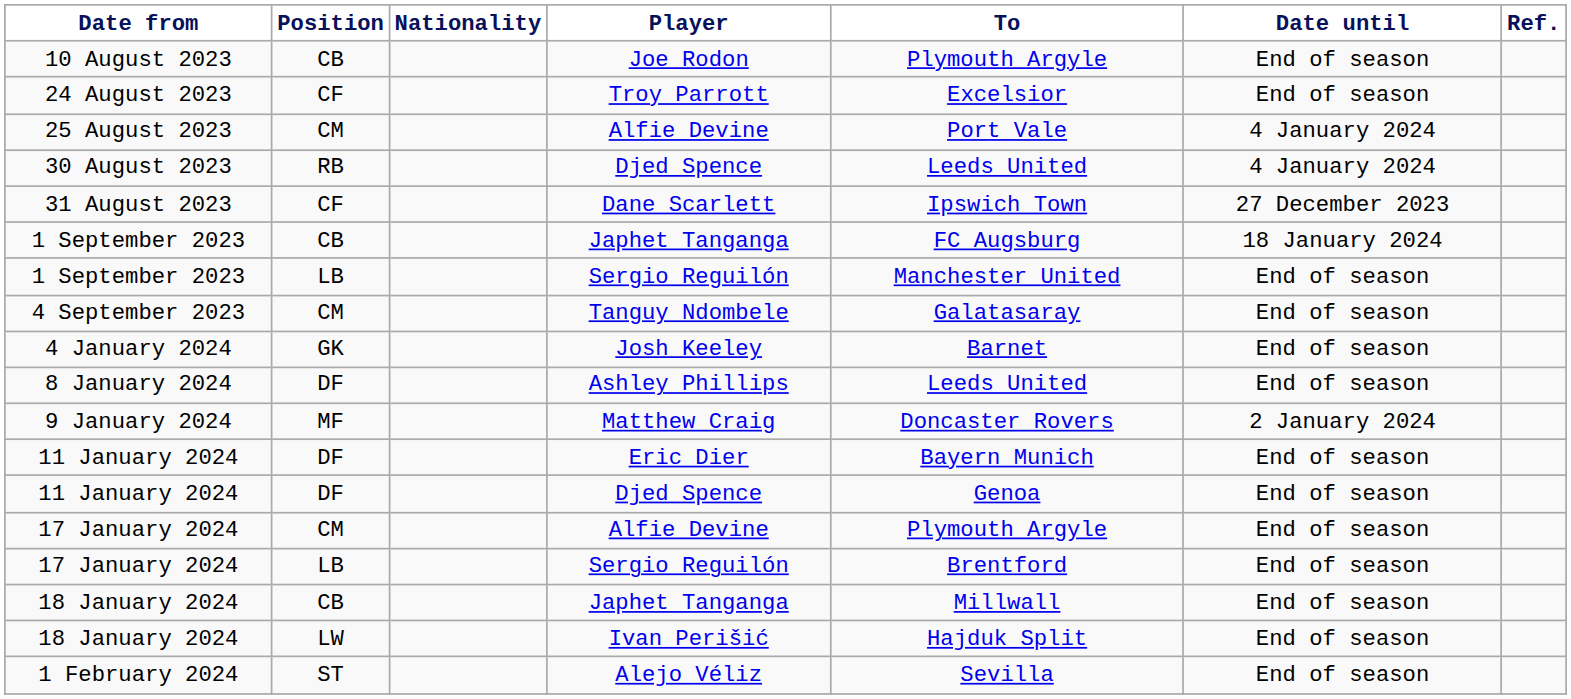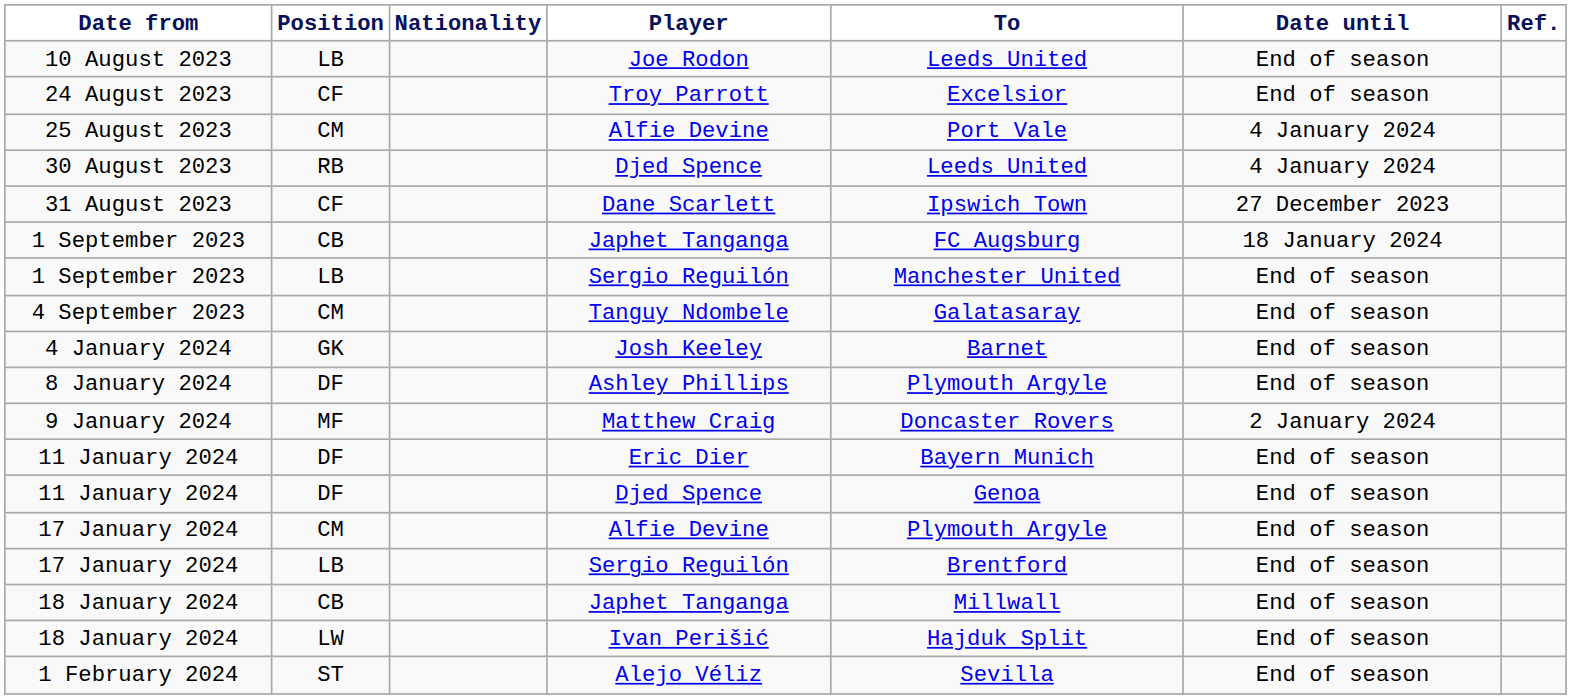 <table class="wikitable" style="text-align:center">
 <tr>
 <th style="background:#FFFFFF; color:#081159; width:150px;">Date from</th>
 <th style="background:#FFFFFF; color:#081159; width:50px;">Position</th>
 <th style="background:#FFFFFF; color:#081159; width:50px;">Nationality</th>
 <th style="background:#FFFFFF; color:#081159; width:160px;">Player</th>
 <th style="background:#FFFFFF; color:#081159; width:200px;">To</th>
 <th style="background:#FFFFFF; color:#081159; width:180px;">Date until</th>
 <th style="background:#FFFFFF; color:#081159; width:30px;">Ref.</th>
 </tr>
 <tr>
 <td>10 August 2023</td>
-<td>CB</td>
+<td>LB</td>
 <td></td>
 <td><a href='#'>Joe Rodon</a></td>
-<td> <a href='#'>Plymouth Argyle</a></td>
+<td> <a href='#'>Leeds United</a></td>
 <td>End of season</td>
 <td></td>
 </tr>
 <tr>
 <td>24 August 2023</td>
 <td>CF</td>
 <td></td>
 <td><a href='#'>Troy Parrott</a></td>
 <td> <a href='#'>Excelsior</a></td>
 <td>End of season</td>
 <td></td>
 </tr>
 <tr>
 <td>25 August 2023</td>
 <td>CM</td>
 <td></td>
 <td><a href='#'>Alfie Devine</a></td>
 <td> <a href='#'>Port Vale</a></td>
 <td>4 January 2024</td>
 <td></td>
 </tr>
 <tr>
 <td>30 August 2023</td>
 <td>RB</td>
 <td></td>
 <td><a href='#'>Djed Spence</a></td>
 <td> <a href='#'>Leeds United</a></td>
 <td>4 January 2024</td>
 <td></td>
 </tr>
 <tr>
 <td>31 August 2023</td>
 <td>CF</td>
 <td></td>
 <td><a href='#'>Dane Scarlett</a></td>
 <td> <a href='#'>Ipswich Town</a></td>
 <td>27 December 2023</td>
 <td></td>
 </tr>
 <tr>
 <td>1 September 2023</td>
 <td>CB</td>
 <td></td>
 <td><a href='#'>Japhet Tanganga</a></td>
 <td> <a href='#'>FC Augsburg</a></td>
 <td>18 January 2024</td>
 <td></td>
 </tr>
 <tr>
 <td>1 September 2023</td>
 <td>LB</td>
 <td></td>
 <td><a href='#'>Sergio Reguilón</a></td>
 <td> <a href='#'>Manchester United</a></td>
 <td>End of season</td>
 <td></td>
 </tr>
 <tr>
 <td>4 September 2023</td>
 <td>CM</td>
 <td></td>
 <td><a href='#'>Tanguy Ndombele</a></td>
 <td> <a href='#'>Galatasaray</a></td>
 <td>End of season</td>
 <td></td>
 </tr>
 <tr>
 <td>4 January 2024</td>
 <td>GK</td>
 <td></td>
 <td><a href='#'>Josh Keeley</a></td>
 <td> <a href='#'>Barnet</a></td>
 <td>End of season</td>
 <td></td>
 </tr>
 <tr>
 <td>8 January 2024</td>
 <td>DF</td>
 <td></td>
 <td><a href='#'>Ashley Phillips</a></td>
-<td> <a href='#'>Leeds United</a></td>
+<td> <a href='#'>Plymouth Argyle</a></td>
 <td>End of season</td>
 <td></td>
 </tr>
 <tr>
 <td>9 January 2024</td>
 <td>MF</td>
 <td></td>
 <td><a href='#'>Matthew Craig</a></td>
 <td> <a href='#'>Doncaster Rovers</a></td>
 <td>2 January 2024</td>
 <td></td>
 </tr>
 <tr>
 <td>11 January 2024</td>
 <td>DF</td>
 <td></td>
 <td><a href='#'>Eric Dier</a></td>
 <td> <a href='#'>Bayern Munich</a></td>
 <td>End of season</td>
 <td></td>
 </tr>
 <tr>
 <td>11 January 2024</td>
 <td>DF</td>
 <td></td>
 <td><a href='#'>Djed Spence</a></td>
 <td> <a href='#'>Genoa</a></td>
 <td>End of season</td>
 <td></td>
 </tr>
 <tr>
 <td>17 January 2024</td>
 <td>CM</td>
 <td></td>
 <td><a href='#'>Alfie Devine</a></td>
 <td> <a href='#'>Plymouth Argyle</a></td>
 <td>End of season</td>
 <td></td>
 </tr>
 <tr>
 <td>17 January 2024</td>
 <td>LB</td>
 <td></td>
 <td><a href='#'>Sergio Reguilón</a></td>
 <td> <a href='#'>Brentford</a></td>
 <td>End of season</td>
 <td></td>
 </tr>
 <tr>
 <td>18 January 2024</td>
 <td>CB</td>
 <td></td>
 <td><a href='#'>Japhet Tanganga</a></td>
 <td> <a href='#'>Millwall</a></td>
 <td>End of season</td>
 <td></td>
 </tr>
 <tr>
 <td>18 January 2024</td>
 <td>LW</td>
 <td></td>
 <td><a href='#'>Ivan Perišić</a></td>
 <td> <a href='#'>Hajduk Split</a></td>
 <td>End of season</td>
 <td></td>
 </tr>
 <tr>
 <td>1 February 2024</td>
 <td>ST</td>
 <td></td>
 <td><a href='#'>Alejo Véliz</a></td>
 <td> <a href='#'>Sevilla</a></td>
 <td>End of season</td>
 <td></td>
 </tr>
 </table>
